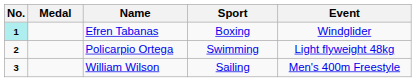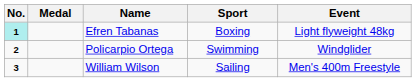 <table class="wikitable" style="font-size:100%; text-align:center;">
 <tr>
 <th width="10">No.</th>
 <th width="70">Medal</th>
 <th width="140">Name</th>
 <th width="120">Sport</th>
 <th width="180">Event</th>
 </tr>
 <tr>
 <td style="background: paleturquoise;"><small><strong>1</strong></small></td>
 <td></td>
 <td align=left><a href='#'>Efren Tabanas</a></td>
 <td> <a href='#'>Boxing</a></td>
-<td><a href='#'>Windglider</a></td>
+<td><a href='#'>Light flyweight 48kg</a></td>
 </tr>
 <tr>
 <td><small><strong>2</strong></small></td>
 <td></td>
 <td align=left><a href='#'>Policarpio Ortega</a></td>
 <td> <a href='#'>Swimming</a></td>
-<td><a href='#'>Light flyweight 48kg</a></td>
+<td><a href='#'>Windglider</a></td>
 </tr>
 <tr>
 <td><small><strong>3</strong></small></td>
 <td></td>
 <td align=left><a href='#'>William Wilson</a></td>
 <td> <a href='#'>Sailing</a></td>
 <td><a href='#'>Men's 400m Freestyle</a></td>
 </tr>
 </table>
